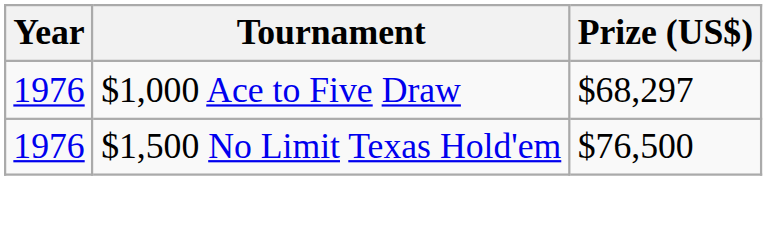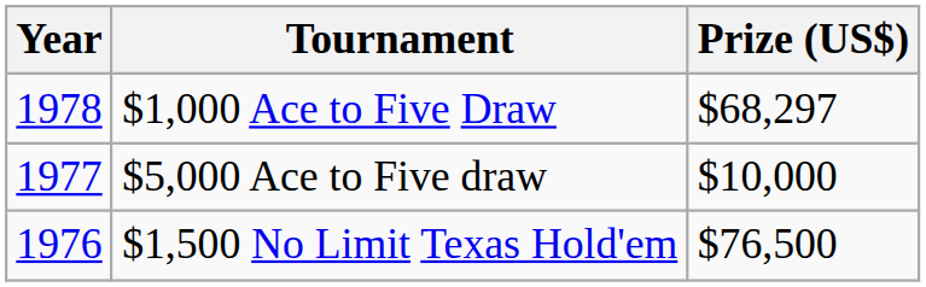 <table class="wikitable">
 <tr>
 <th>Year</th>
 <th>Tournament</th>
 <th>Prize (US$)</th>
 </tr>
 <tr>
-<td><a href='#'>1976</a></td>
+<td><a href='#'>1978</a></td>
 <td>$1,000 <a href='#'>Ace to Five</a> <a href='#'>Draw</a></td>
 <td>$68,297</td>
+</tr>
+<tr>
+<td><a href='#'>1977</a></td>
+<td>$5,000 Ace to Five draw</td>
+<td>$10,000</td>
 </tr>
 <tr>
 <td><a href='#'>1976</a></td>
 <td>$1,500 <a href='#'>No Limit</a> <a href='#'>Texas Hold'em</a></td>
 <td>$76,500</td>
 </tr>
 </table>
